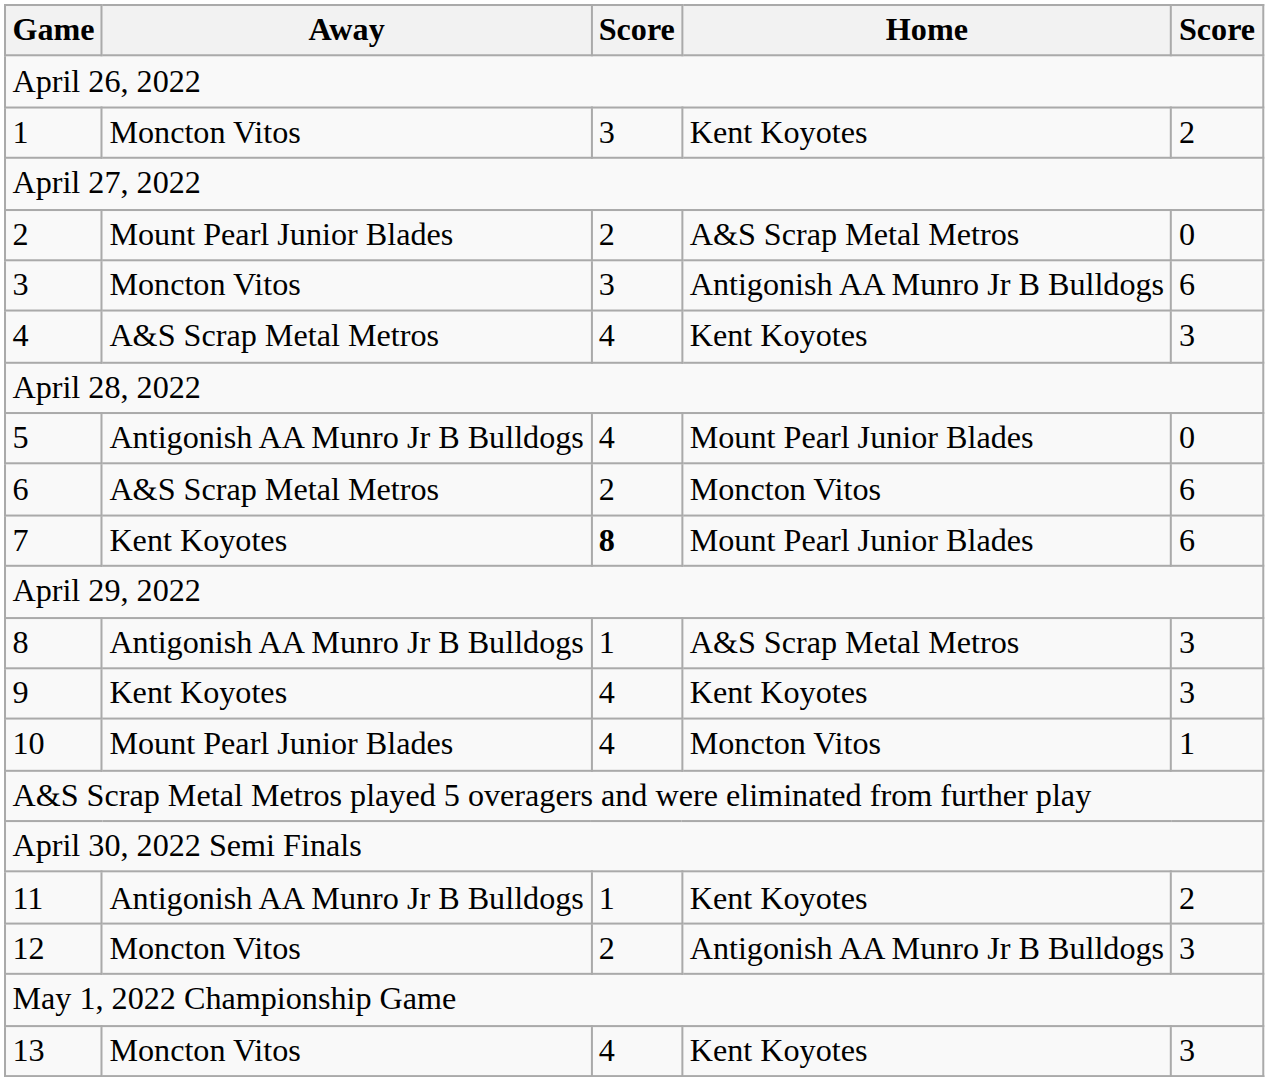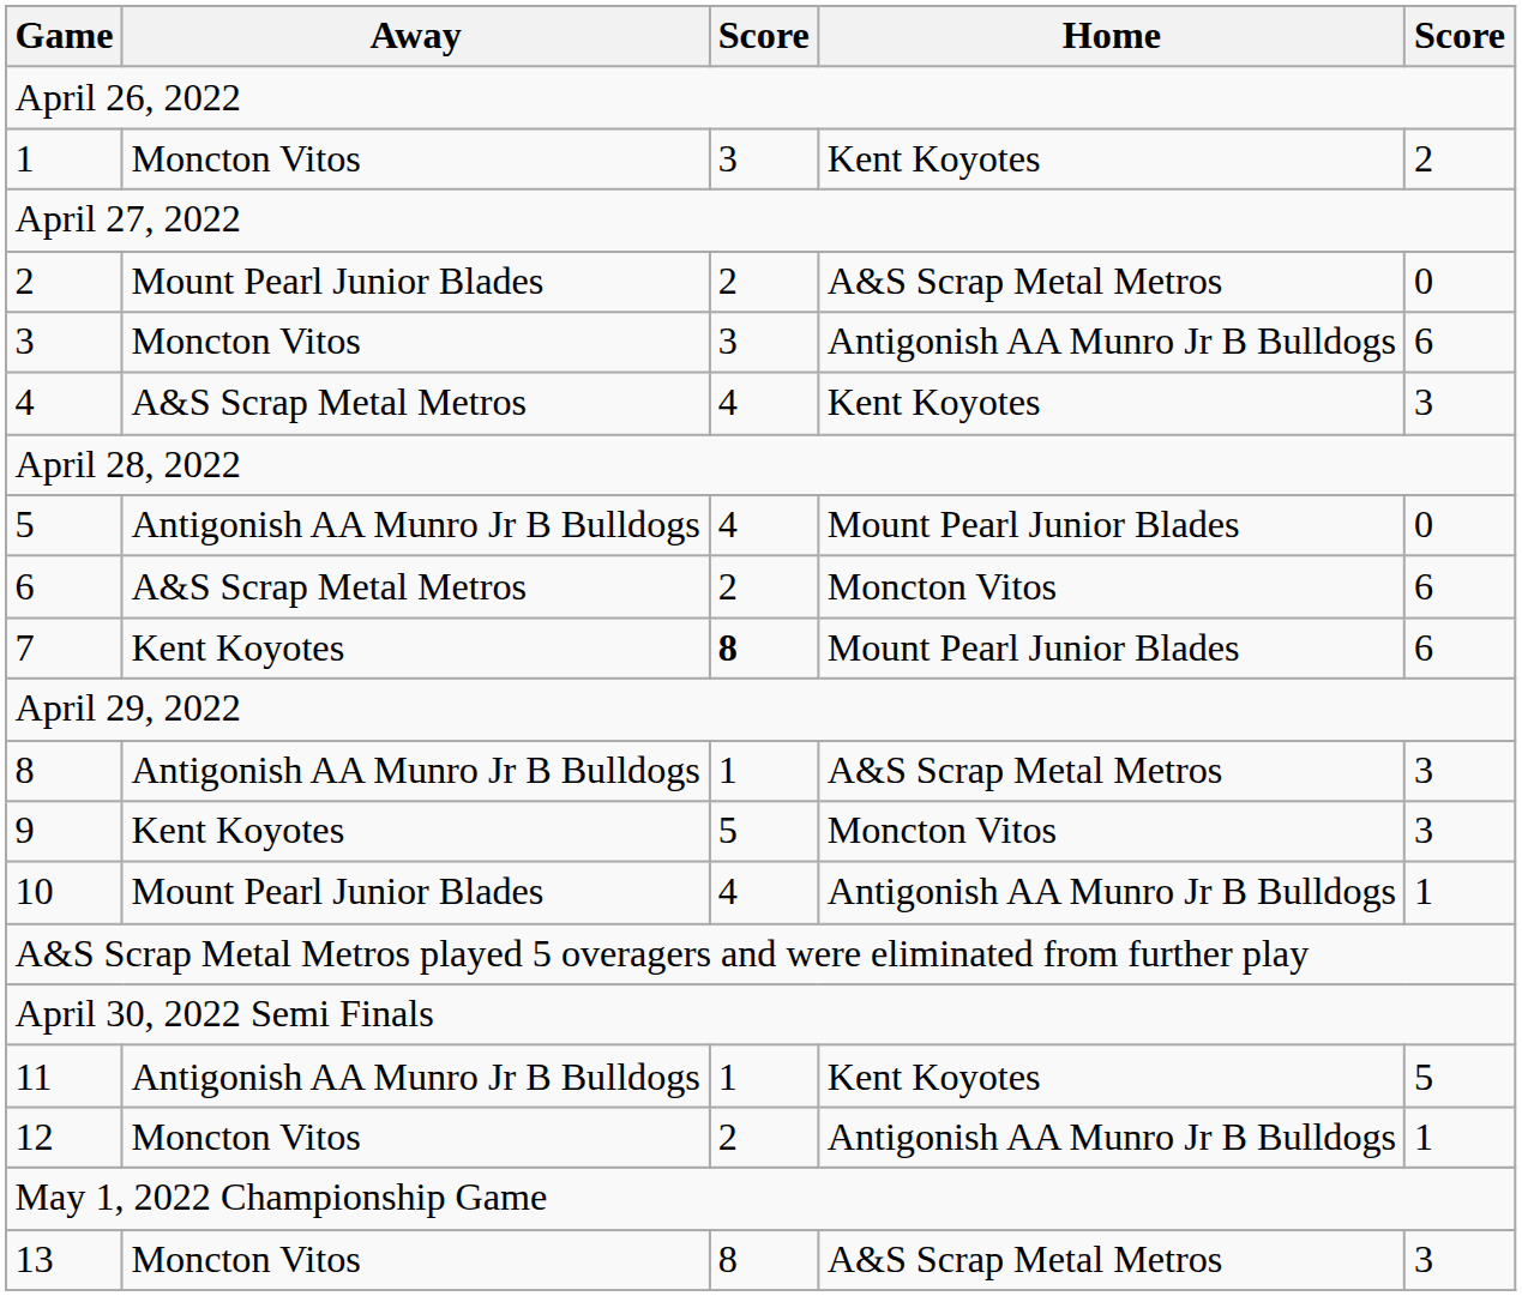 <table class="wikitable">
 <tr>
 <th>Game</th>
 <th>Away</th>
 <th>Score</th>
 <th>Home</th>
 <th>Score</th>
 </tr>
 <tr>
 <td colspan="5">April 26, 2022</td>
 </tr>
 <tr>
 <td>1</td>
 <td>Moncton Vitos</td>
 <td>3</td>
 <td>Kent Koyotes</td>
 <td>2</td>
 </tr>
 <tr>
 <td colspan="5">April 27, 2022</td>
 </tr>
 <tr>
 <td>2</td>
 <td>Mount Pearl Junior Blades</td>
 <td>2</td>
 <td>A&S Scrap Metal Metros</td>
 <td>0</td>
 </tr>
 <tr>
 <td>3</td>
 <td>Moncton Vitos</td>
 <td>3</td>
 <td>Antigonish AA Munro Jr B Bulldogs</td>
 <td>6</td>
 </tr>
 <tr>
 <td>4</td>
 <td>A&S Scrap Metal Metros</td>
 <td>4</td>
 <td>Kent Koyotes</td>
 <td>3</td>
 </tr>
 <tr>
 <td colspan="5">April 28, 2022</td>
 </tr>
 <tr>
 <td>5</td>
 <td>Antigonish AA Munro Jr B Bulldogs</td>
 <td>4</td>
 <td>Mount Pearl Junior Blades</td>
 <td>0</td>
 </tr>
 <tr>
 <td>6</td>
 <td>A&S Scrap Metal Metros</td>
 <td>2</td>
 <td>Moncton Vitos</td>
 <td>6</td>
 </tr>
 <tr>
 <td>7</td>
 <td>Kent Koyotes</td>
 <td><strong>8</strong></td>
 <td>Mount Pearl Junior Blades</td>
 <td>6</td>
 </tr>
 <tr>
 <td colspan="5">April 29, 2022</td>
 </tr>
 <tr>
 <td>8</td>
 <td>Antigonish AA Munro Jr B Bulldogs</td>
 <td>1</td>
 <td>A&S Scrap Metal Metros</td>
 <td>3</td>
 </tr>
 <tr>
 <td>9</td>
 <td>Kent Koyotes</td>
-<td>4</td>
-<td>Kent Koyotes</td>
+<td>5</td>
+<td>Moncton Vitos</td>
 <td>3</td>
 </tr>
 <tr>
 <td>10</td>
 <td>Mount Pearl Junior Blades</td>
 <td>4</td>
-<td>Moncton Vitos</td>
+<td>Antigonish AA Munro Jr B Bulldogs</td>
 <td>1</td>
 </tr>
 <tr>
 <td colspan="5">A&S Scrap Metal Metros played 5 overagers and were eliminated from further play</td>
 </tr>
 <tr>
 <td colspan="5">April 30, 2022 Semi Finals</td>
 </tr>
 <tr>
 <td>11</td>
 <td>Antigonish AA Munro Jr B Bulldogs</td>
 <td>1</td>
 <td>Kent Koyotes</td>
-<td>2</td>
+<td>5</td>
 </tr>
 <tr>
 <td>12</td>
 <td>Moncton Vitos</td>
 <td>2</td>
 <td>Antigonish AA Munro Jr B Bulldogs</td>
-<td>3</td>
+<td>1</td>
 </tr>
 <tr>
 <td colspan="5">May 1, 2022 Championship Game</td>
 </tr>
 <tr>
 <td>13</td>
 <td>Moncton Vitos</td>
-<td>4</td>
-<td>Kent Koyotes</td>
+<td>8</td>
+<td>A&S Scrap Metal Metros</td>
 <td>3</td>
 </tr>
 <tr>
 </tr>
 </table>
